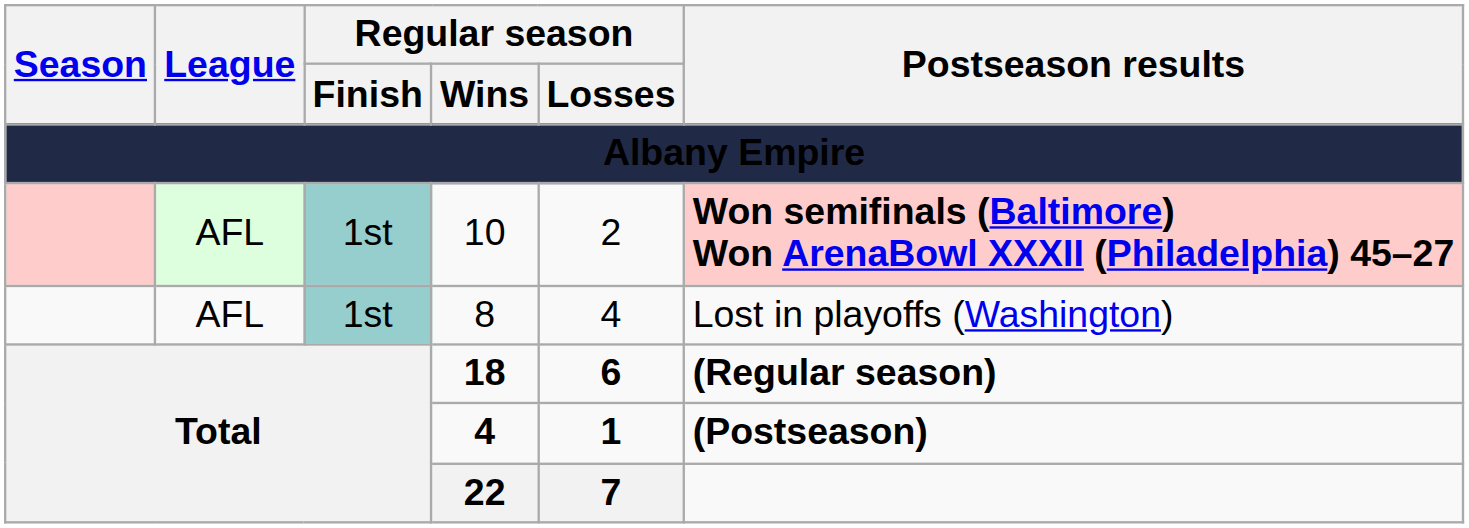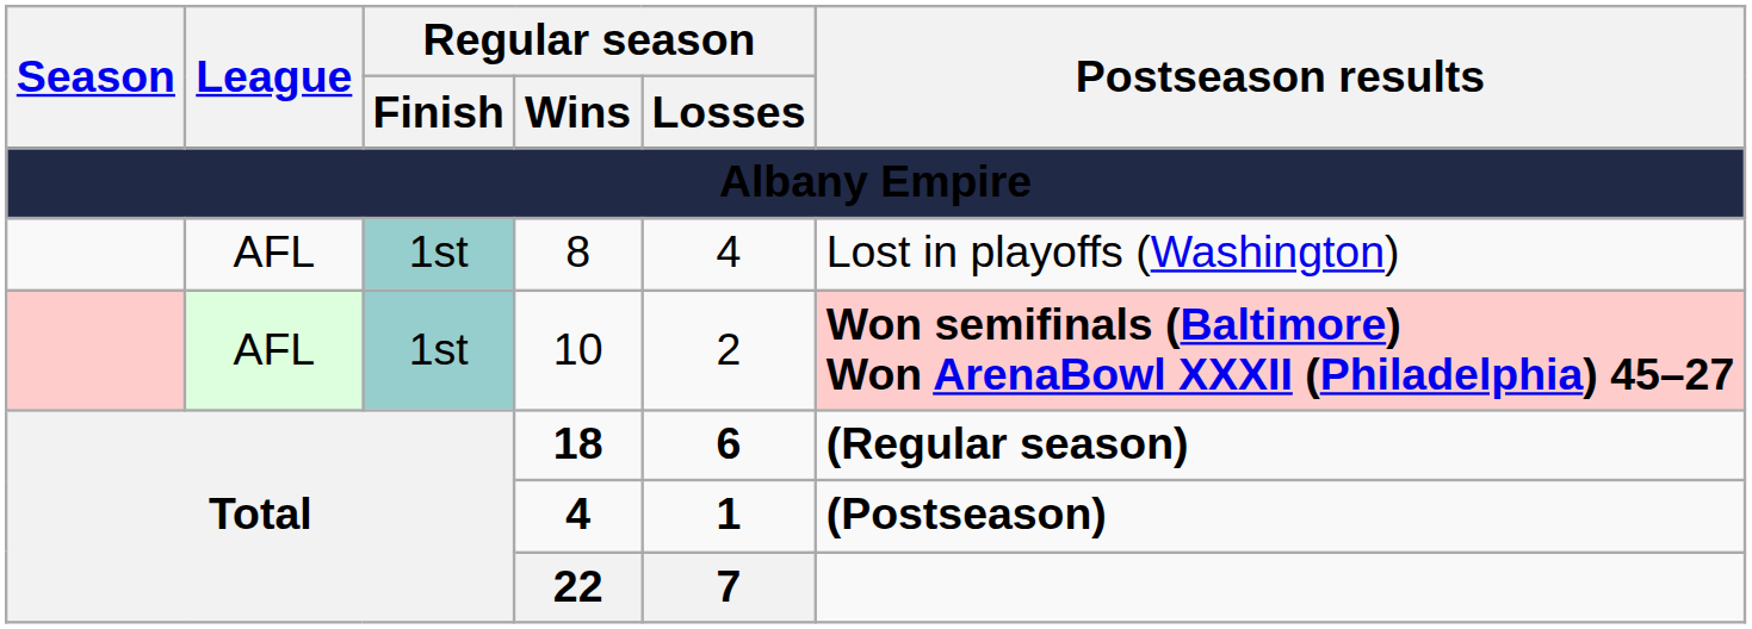 <table class="wikitable" style="text-align:center">
 <tr>
 <th rowspan="2"><a href='#'>Season</a></th>
 <th rowspan="2"><a href='#'>League</a></th>
 <th colspan="3">Regular season</th>
 <th rowspan="2">Postseason results</th>
 </tr>
 <tr>
 <th>Finish</th>
 <th>Wins</th>
 <th>Losses</th>
 </tr>
 <tr>
 <td Colspan="6" style="background: #202946"><strong><span>Albany Empire</span></strong></td>
 </tr>
 <tr>
+<td></td>
+<td>AFL</td>
+<td bgcolor="#96CDCD">1st</td>
+<td>8</td>
+<td>4</td>
+<td align=left>Lost in playoffs (<a href='#'>Washington</a>)</td>
+</tr>
+<tr>
 <td bgcolor="#FFCCCC"></td>
 <td bgcolor="#DDFFDD">AFL</td>
 <td bgcolor="#96CDCD">1st</td>
 <td>10</td>
 <td>2</td>
 <td align=left bgcolor="#FFCCCC"><strong>Won semifinals (<a href='#'>Baltimore</a>) <br> Won <a href='#'>ArenaBowl XXXII</a> (<a href='#'>Philadelphia</a>) 45–27</strong></td>
-</tr>
-<tr>
-<td></td>
-<td>AFL</td>
-<td bgcolor="#96CDCD">1st</td>
-<td>8</td>
-<td>4</td>
-<td align=left>Lost in playoffs (<a href='#'>Washington</a>)</td>
 </tr>
 <tr>
 <th rowSpan="3" colSpan="3">Total</th>
 <td><strong>18</strong></td>
 <td><strong>6</strong></td>
 <td align=left><strong>(Regular season)</strong></td>
 </tr>
 <tr>
 <td><strong>4</strong></td>
 <td><strong>1</strong></td>
 <td align=left><strong>(Postseason)</strong></td>
 </tr>
 <tr>
 <th>22</th>
 <th>7</th>
 <td align=left></td>
 </tr>
 </table>
